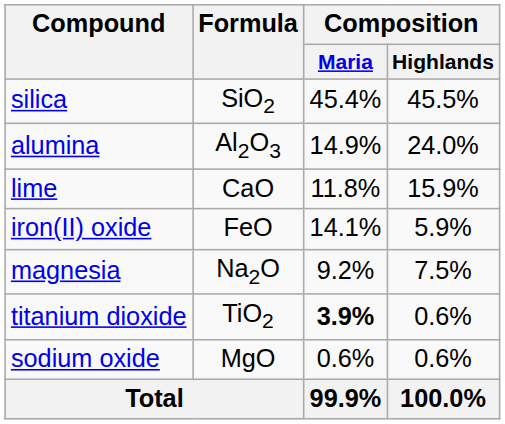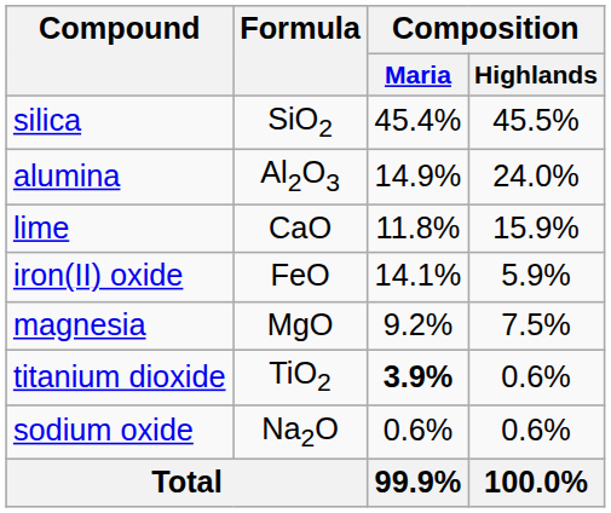 <table class="wikitable floatright" style="margin-left:1em;text-align:center;">
 <tr>
 <th rowspan=2 valign=top>Compound</th>
 <th rowspan=2 valign=top>Formula</th>
 <th colspan=2>Composition</th>
 </tr>
 <tr>
 <th style=font-size:smaller><a href='#'>Maria</a></th>
 <th style=font-size:smaller>Highlands</th>
 </tr>
 <tr>
 <td style=text-align:left><a href='#'>silica</a></td>
 <td>SiO<sub>2</sub></td>
 <td>45.4%</td>
 <td>45.5%</td>
 </tr>
 <tr>
 <td style=text-align:left><a href='#'>alumina</a></td>
 <td>Al<sub>2</sub>O<sub>3</sub></td>
 <td>14.9%</td>
 <td>24.0%</td>
 </tr>
 <tr>
 <td style=text-align:left><a href='#'>lime</a></td>
 <td>CaO</td>
 <td>11.8%</td>
 <td>15.9%</td>
 </tr>
 <tr>
 <td style=text-align:left><a href='#'>iron(II) oxide</a></td>
 <td>FeO</td>
 <td>14.1%</td>
 <td>5.9%</td>
 </tr>
 <tr>
 <td style=text-align:left><a href='#'>magnesia</a></td>
-<td>Na<sub>2</sub>O</td>
+<td>MgO</td>
 <td>9.2%</td>
 <td>7.5%</td>
 </tr>
 <tr>
 <td style=text-align:left><a href='#'>titanium dioxide</a></td>
 <td>TiO<sub>2</sub></td>
 <td><strong>3.9%</strong></td>
 <td>0.6%</td>
 </tr>
 <tr>
 <td style=text-align:left><a href='#'>sodium oxide</a></td>
-<td>MgO</td>
+<td>Na<sub>2</sub>O</td>
 <td>0.6%</td>
 <td>0.6%</td>
 </tr>
 <tr>
 <th colspan=2>Total</th>
 <th>99.9%</th>
 <th>100.0%</th>
 </tr>
 </table>
